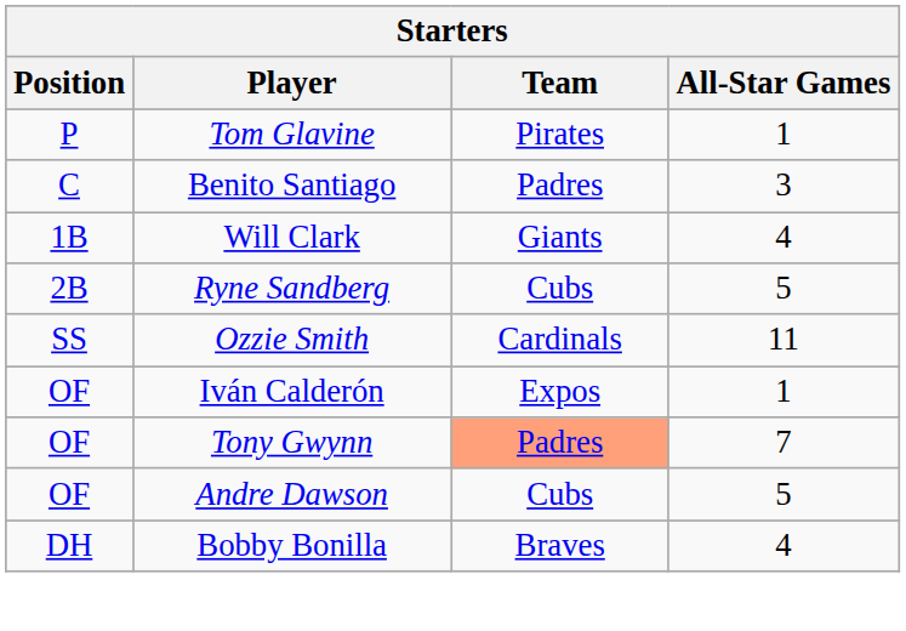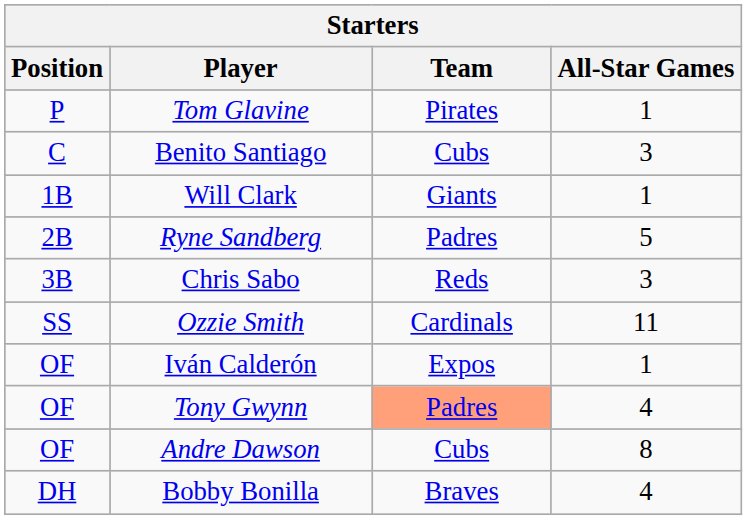 <table class="wikitable" style="font-size: 100%; text-align:center;">
 <tr>
 <th colspan="4">Starters</th>
 </tr>
 <tr>
 <th>Position</th>
 <th width="150">Player</th>
 <th width="100">Team</th>
 <th>All-Star Games</th>
 </tr>
 <tr>
 <td><a href='#'>P</a></td>
 <td><em><a href='#'>Tom Glavine</a></em></td>
 <td><a href='#'>Pirates</a></td>
 <td>1</td>
 </tr>
 <tr>
 <td><a href='#'>C</a></td>
 <td><a href='#'>Benito Santiago</a></td>
-<td><a href='#'>Padres</a></td>
+<td><a href='#'>Cubs</a></td>
 <td>3</td>
 </tr>
 <tr>
 <td><a href='#'>1B</a></td>
 <td><a href='#'>Will Clark</a></td>
 <td><a href='#'>Giants</a></td>
-<td>4</td>
+<td>1</td>
 </tr>
 <tr>
 <td><a href='#'>2B</a></td>
 <td><em><a href='#'>Ryne Sandberg</a></em></td>
-<td><a href='#'>Cubs</a></td>
+<td><a href='#'>Padres</a></td>
 <td>5</td>
+</tr>
+<tr>
+<td><a href='#'>3B</a></td>
+<td><a href='#'>Chris Sabo</a></td>
+<td><a href='#'>Reds</a></td>
+<td>3</td>
 </tr>
 <tr>
 <td><a href='#'>SS</a></td>
 <td><em><a href='#'>Ozzie Smith</a></em></td>
 <td><a href='#'>Cardinals</a></td>
 <td>11</td>
 </tr>
 <tr>
 <td><a href='#'>OF</a></td>
 <td><a href='#'>Iván Calderón</a></td>
 <td><a href='#'>Expos</a></td>
 <td>1</td>
 </tr>
 <tr>
 <td><a href='#'>OF</a></td>
 <td><em><a href='#'>Tony Gwynn</a></em></td>
 <td style="background: lightsalmon;"><a href='#'>Padres</a></td>
-<td>7</td>
+<td>4</td>
 </tr>
 <tr>
 <td><a href='#'>OF</a></td>
 <td><em><a href='#'>Andre Dawson</a></em></td>
 <td><a href='#'>Cubs</a></td>
-<td>5</td>
+<td>8</td>
 </tr>
 <tr>
 <td><a href='#'>DH</a></td>
 <td><a href='#'>Bobby Bonilla</a></td>
 <td><a href='#'>Braves</a></td>
 <td>4</td>
 </tr>
 </table>
